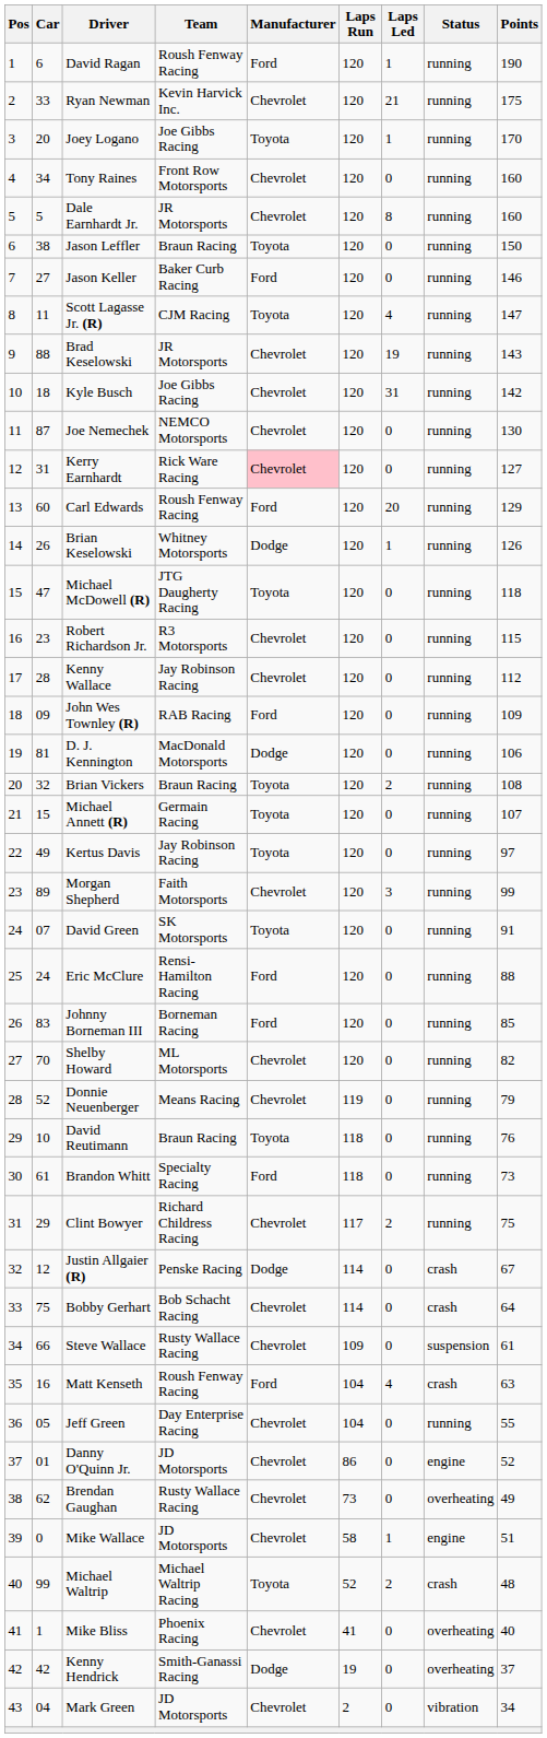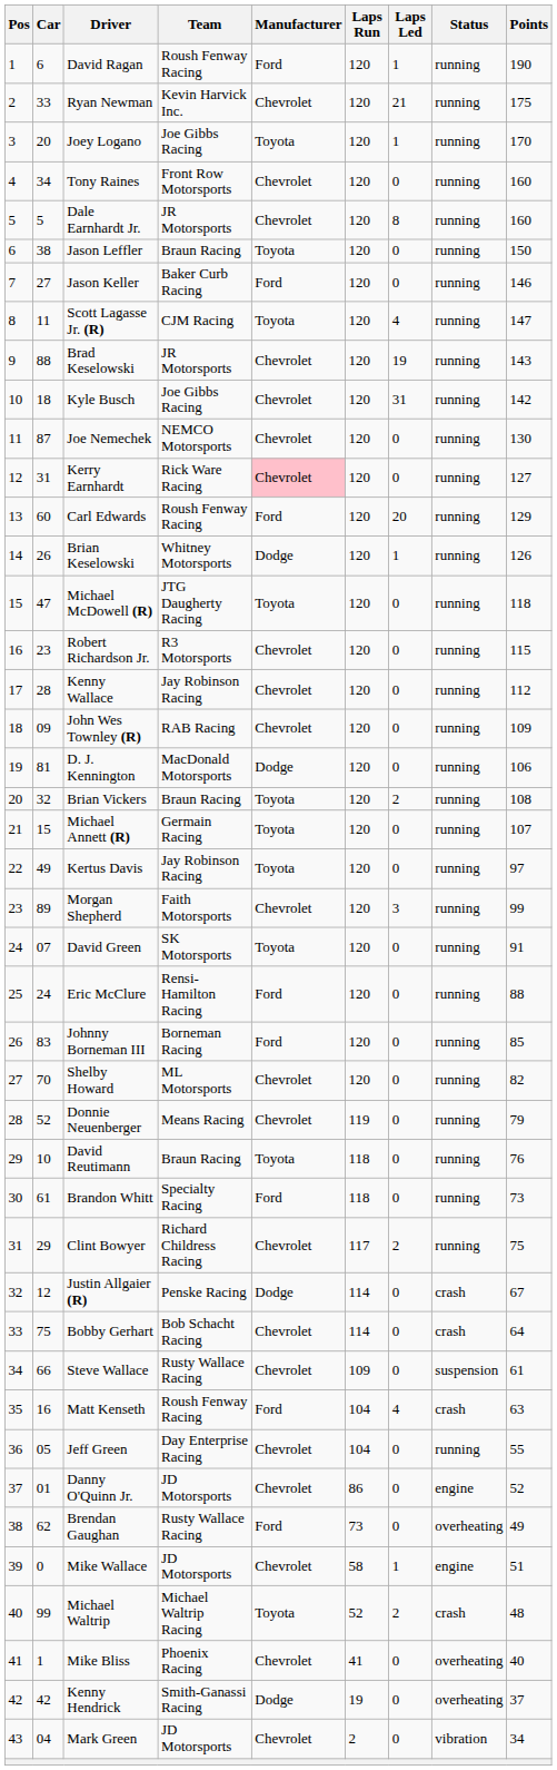 <table class="sortable wikitable" border="1">
 <tr>
 <th>Pos</th>
 <th>Car</th>
 <th>Driver</th>
 <th>Team</th>
 <th>Manufacturer</th>
 <th>Laps Run</th>
 <th>Laps Led</th>
 <th>Status</th>
 <th>Points</th>
 </tr>
 <tr>
 <td>1</td>
 <td>6</td>
 <td>David Ragan</td>
 <td>Roush Fenway Racing</td>
 <td>Ford</td>
 <td>120</td>
 <td>1</td>
 <td>running</td>
 <td>190</td>
 </tr>
 <tr>
 <td>2</td>
 <td>33</td>
 <td>Ryan Newman</td>
 <td>Kevin Harvick Inc.</td>
 <td>Chevrolet</td>
 <td>120</td>
 <td>21</td>
 <td>running</td>
 <td>175</td>
 </tr>
 <tr>
 <td>3</td>
 <td>20</td>
 <td>Joey Logano</td>
 <td>Joe Gibbs Racing</td>
 <td>Toyota</td>
 <td>120</td>
 <td>1</td>
 <td>running</td>
 <td>170</td>
 </tr>
 <tr>
 <td>4</td>
 <td>34</td>
 <td>Tony Raines</td>
 <td>Front Row Motorsports</td>
 <td>Chevrolet</td>
 <td>120</td>
 <td>0</td>
 <td>running</td>
 <td>160</td>
 </tr>
 <tr>
 <td>5</td>
 <td>5</td>
 <td>Dale Earnhardt Jr.</td>
 <td>JR Motorsports</td>
 <td>Chevrolet</td>
 <td>120</td>
 <td>8</td>
 <td>running</td>
 <td>160</td>
 </tr>
 <tr>
 <td>6</td>
 <td>38</td>
 <td>Jason Leffler</td>
 <td>Braun Racing</td>
 <td>Toyota</td>
 <td>120</td>
 <td>0</td>
 <td>running</td>
 <td>150</td>
 </tr>
 <tr>
 <td>7</td>
 <td>27</td>
 <td>Jason Keller</td>
 <td>Baker Curb Racing</td>
 <td>Ford</td>
 <td>120</td>
 <td>0</td>
 <td>running</td>
 <td>146</td>
 </tr>
 <tr>
 <td>8</td>
 <td>11</td>
 <td>Scott Lagasse Jr. <strong>(R)</strong></td>
 <td>CJM Racing</td>
 <td>Toyota</td>
 <td>120</td>
 <td>4</td>
 <td>running</td>
 <td>147</td>
 </tr>
 <tr>
 <td>9</td>
 <td>88</td>
 <td>Brad Keselowski</td>
 <td>JR Motorsports</td>
 <td>Chevrolet</td>
 <td>120</td>
 <td>19</td>
 <td>running</td>
 <td>143</td>
 </tr>
 <tr>
 <td>10</td>
 <td>18</td>
 <td>Kyle Busch</td>
 <td>Joe Gibbs Racing</td>
 <td>Chevrolet</td>
 <td>120</td>
 <td>31</td>
 <td>running</td>
 <td>142</td>
 </tr>
 <tr>
 <td>11</td>
 <td>87</td>
 <td>Joe Nemechek</td>
 <td>NEMCO Motorsports</td>
 <td>Chevrolet</td>
 <td>120</td>
 <td>0</td>
 <td>running</td>
 <td>130</td>
 </tr>
 <tr>
 <td>12</td>
 <td>31</td>
 <td>Kerry Earnhardt</td>
 <td>Rick Ware Racing</td>
 <td style="background: pink;">Chevrolet</td>
 <td>120</td>
 <td>0</td>
 <td>running</td>
 <td>127</td>
 </tr>
 <tr>
 <td>13</td>
 <td>60</td>
 <td>Carl Edwards</td>
 <td>Roush Fenway Racing</td>
 <td>Ford</td>
 <td>120</td>
 <td>20</td>
 <td>running</td>
 <td>129</td>
 </tr>
 <tr>
 <td>14</td>
 <td>26</td>
 <td>Brian Keselowski</td>
 <td>Whitney Motorsports</td>
 <td>Dodge</td>
 <td>120</td>
 <td>1</td>
 <td>running</td>
 <td>126</td>
 </tr>
 <tr>
 <td>15</td>
 <td>47</td>
 <td>Michael McDowell <strong>(R)</strong></td>
 <td>JTG Daugherty Racing</td>
 <td>Toyota</td>
 <td>120</td>
 <td>0</td>
 <td>running</td>
 <td>118</td>
 </tr>
 <tr>
 <td>16</td>
 <td>23</td>
 <td>Robert Richardson Jr.</td>
 <td>R3 Motorsports</td>
 <td>Chevrolet</td>
 <td>120</td>
 <td>0</td>
 <td>running</td>
 <td>115</td>
 </tr>
 <tr>
 <td>17</td>
 <td>28</td>
 <td>Kenny Wallace</td>
 <td>Jay Robinson Racing</td>
 <td>Chevrolet</td>
 <td>120</td>
 <td>0</td>
 <td>running</td>
 <td>112</td>
 </tr>
 <tr>
 <td>18</td>
 <td>09</td>
 <td>John Wes Townley <strong>(R)</strong></td>
 <td>RAB Racing</td>
-<td>Ford</td>
+<td>Chevrolet</td>
 <td>120</td>
 <td>0</td>
 <td>running</td>
 <td>109</td>
 </tr>
 <tr>
 <td>19</td>
 <td>81</td>
 <td>D. J. Kennington</td>
 <td>MacDonald Motorsports</td>
 <td>Dodge</td>
 <td>120</td>
 <td>0</td>
 <td>running</td>
 <td>106</td>
 </tr>
 <tr>
 <td>20</td>
 <td>32</td>
 <td>Brian Vickers</td>
 <td>Braun Racing</td>
 <td>Toyota</td>
 <td>120</td>
 <td>2</td>
 <td>running</td>
 <td>108</td>
 </tr>
 <tr>
 <td>21</td>
 <td>15</td>
 <td>Michael Annett <strong>(R)</strong></td>
 <td>Germain Racing</td>
 <td>Toyota</td>
 <td>120</td>
 <td>0</td>
 <td>running</td>
 <td>107</td>
 </tr>
 <tr>
 <td>22</td>
 <td>49</td>
 <td>Kertus Davis</td>
 <td>Jay Robinson Racing</td>
 <td>Toyota</td>
 <td>120</td>
 <td>0</td>
 <td>running</td>
 <td>97</td>
 </tr>
 <tr>
 <td>23</td>
 <td>89</td>
 <td>Morgan Shepherd</td>
 <td>Faith Motorsports</td>
 <td>Chevrolet</td>
 <td>120</td>
 <td>3</td>
 <td>running</td>
 <td>99</td>
 </tr>
 <tr>
 <td>24</td>
 <td>07</td>
 <td>David Green</td>
 <td>SK Motorsports</td>
 <td>Toyota</td>
 <td>120</td>
 <td>0</td>
 <td>running</td>
 <td>91</td>
 </tr>
 <tr>
 <td>25</td>
 <td>24</td>
 <td>Eric McClure</td>
 <td>Rensi-Hamilton Racing</td>
 <td>Ford</td>
 <td>120</td>
 <td>0</td>
 <td>running</td>
 <td>88</td>
 </tr>
 <tr>
 <td>26</td>
 <td>83</td>
 <td>Johnny Borneman III</td>
 <td>Borneman Racing</td>
 <td>Ford</td>
 <td>120</td>
 <td>0</td>
 <td>running</td>
 <td>85</td>
 </tr>
 <tr>
 <td>27</td>
 <td>70</td>
 <td>Shelby Howard</td>
 <td>ML Motorsports</td>
 <td>Chevrolet</td>
 <td>120</td>
 <td>0</td>
 <td>running</td>
 <td>82</td>
 </tr>
 <tr>
 <td>28</td>
 <td>52</td>
 <td>Donnie Neuenberger</td>
 <td>Means Racing</td>
 <td>Chevrolet</td>
 <td>119</td>
 <td>0</td>
 <td>running</td>
 <td>79</td>
 </tr>
 <tr>
 <td>29</td>
 <td>10</td>
 <td>David Reutimann</td>
 <td>Braun Racing</td>
 <td>Toyota</td>
 <td>118</td>
 <td>0</td>
 <td>running</td>
 <td>76</td>
 </tr>
 <tr>
 <td>30</td>
 <td>61</td>
 <td>Brandon Whitt</td>
 <td>Specialty Racing</td>
 <td>Ford</td>
 <td>118</td>
 <td>0</td>
 <td>running</td>
 <td>73</td>
 </tr>
 <tr>
 <td>31</td>
 <td>29</td>
 <td>Clint Bowyer</td>
 <td>Richard Childress Racing</td>
 <td>Chevrolet</td>
 <td>117</td>
 <td>2</td>
 <td>running</td>
 <td>75</td>
 </tr>
 <tr>
 <td>32</td>
 <td>12</td>
 <td>Justin Allgaier <strong>(R)</strong></td>
 <td>Penske Racing</td>
 <td>Dodge</td>
 <td>114</td>
 <td>0</td>
 <td>crash</td>
 <td>67</td>
 </tr>
 <tr>
 <td>33</td>
 <td>75</td>
 <td>Bobby Gerhart</td>
 <td>Bob Schacht Racing</td>
 <td>Chevrolet</td>
 <td>114</td>
 <td>0</td>
 <td>crash</td>
 <td>64</td>
 </tr>
 <tr>
 <td>34</td>
 <td>66</td>
 <td>Steve Wallace</td>
 <td>Rusty Wallace Racing</td>
 <td>Chevrolet</td>
 <td>109</td>
 <td>0</td>
 <td>suspension</td>
 <td>61</td>
 </tr>
 <tr>
 <td>35</td>
 <td>16</td>
 <td>Matt Kenseth</td>
 <td>Roush Fenway Racing</td>
 <td>Ford</td>
 <td>104</td>
 <td>4</td>
 <td>crash</td>
 <td>63</td>
 </tr>
 <tr>
 <td>36</td>
 <td>05</td>
 <td>Jeff Green</td>
 <td>Day Enterprise Racing</td>
 <td>Chevrolet</td>
 <td>104</td>
 <td>0</td>
 <td>running</td>
 <td>55</td>
 </tr>
 <tr>
 <td>37</td>
 <td>01</td>
 <td>Danny O'Quinn Jr.</td>
 <td>JD Motorsports</td>
 <td>Chevrolet</td>
 <td>86</td>
 <td>0</td>
 <td>engine</td>
 <td>52</td>
 </tr>
 <tr>
 <td>38</td>
 <td>62</td>
 <td>Brendan Gaughan</td>
 <td>Rusty Wallace Racing</td>
-<td>Chevrolet</td>
+<td>Ford</td>
 <td>73</td>
 <td>0</td>
 <td>overheating</td>
 <td>49</td>
 </tr>
 <tr>
 <td>39</td>
 <td>0</td>
 <td>Mike Wallace</td>
 <td>JD Motorsports</td>
 <td>Chevrolet</td>
 <td>58</td>
 <td>1</td>
 <td>engine</td>
 <td>51</td>
 </tr>
 <tr>
 <td>40</td>
 <td>99</td>
 <td>Michael Waltrip</td>
 <td>Michael Waltrip Racing</td>
 <td>Toyota</td>
 <td>52</td>
 <td>2</td>
 <td>crash</td>
 <td>48</td>
 </tr>
 <tr>
 <td>41</td>
 <td>1</td>
 <td>Mike Bliss</td>
 <td>Phoenix Racing</td>
 <td>Chevrolet</td>
 <td>41</td>
 <td>0</td>
 <td>overheating</td>
 <td>40</td>
 </tr>
 <tr>
 <td>42</td>
 <td>42</td>
 <td>Kenny Hendrick</td>
 <td>Smith-Ganassi Racing</td>
 <td>Dodge</td>
 <td>19</td>
 <td>0</td>
 <td>overheating</td>
 <td>37</td>
 </tr>
 <tr>
 <td>43</td>
 <td>04</td>
 <td>Mark Green</td>
 <td>JD Motorsports</td>
 <td>Chevrolet</td>
 <td>2</td>
 <td>0</td>
 <td>vibration</td>
 <td>34</td>
 </tr>
 <tr>
 <th colspan="9"></th>
 </tr>
 </table>
